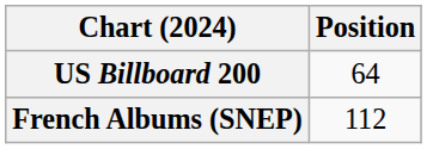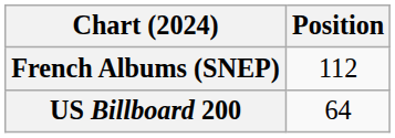 <table class="wikitable sortable plainrowheaders" style="text-align:center">
 <tr>
 <th scope="col">Chart (2024)</th>
 <th scope="col">Position</th>
 </tr>
 <tr>
+<th scope="row">French Albums (SNEP)</th>
+<td>112</td>
+</tr>
+<tr>
 <th scope="row">US <em>Billboard</em> 200</th>
 <td>64</td>
 </tr>
-<tr>
-<th scope="row">French Albums (SNEP)</th>
-<td>112</td>
-</tr>
 </table>
